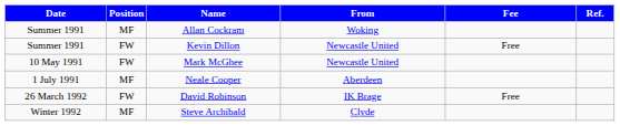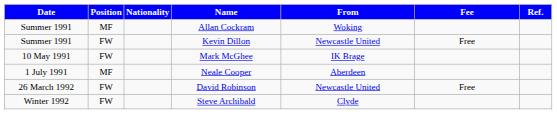 <table class="wikitable"  style="text-align:center; font-size:90%; ">
 <tr>
 <th style="background:#00f; color:white; width:150px;">Date</th>
 <th style="background:#00f; color:white; width:50px;">Position</th>
+<th style="background:#00f; color:white; width:50px;">Nationality</th>
 <th style="background:#00f; color:white; width:200px;">Name</th>
 <th style="background:#00f; color:white; width:250px;">From</th>
 <th style="background:#00f; color:white; width:200px;">Fee</th>
 <th style="background:#00f; color:white; width:50px;">Ref.</th>
 </tr>
 <tr>
 <td>Summer 1991</td>
 <td>MF</td>
+<td></td>
 <td><a href='#'>Allan Cockram</a></td>
 <td><a href='#'>Woking</a></td>
 <td></td>
 <td></td>
 </tr>
 <tr>
 <td>Summer 1991</td>
 <td>FW</td>
+<td></td>
 <td><a href='#'>Kevin Dillon</a></td>
 <td><a href='#'>Newcastle United</a></td>
 <td>Free</td>
 <td></td>
 </tr>
 <tr>
 <td>10 May 1991</td>
 <td>FW</td>
+<td></td>
 <td><a href='#'>Mark McGhee</a></td>
-<td><a href='#'>Newcastle United</a></td>
+<td><a href='#'>IK Brage</a></td>
 <td></td>
 <td></td>
 </tr>
 <tr>
 <td>1 July 1991</td>
 <td>MF</td>
+<td></td>
 <td><a href='#'>Neale Cooper</a></td>
 <td><a href='#'>Aberdeen</a></td>
 <td></td>
 <td></td>
 </tr>
 <tr>
 <td>26 March 1992</td>
 <td>FW</td>
+<td></td>
 <td><a href='#'>David Robinson</a></td>
-<td><a href='#'>IK Brage</a></td>
+<td><a href='#'>Newcastle United</a></td>
 <td>Free</td>
 <td></td>
 </tr>
 <tr>
 <td>Winter 1992</td>
-<td>MF</td>
+<td>FW</td>
+<td></td>
 <td><a href='#'>Steve Archibald</a></td>
 <td><a href='#'>Clyde</a></td>
 <td></td>
 <td></td>
 </tr>
 </table>
